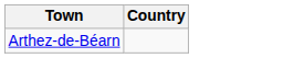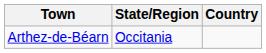 <table class="wikitable sortable">
 <tr>
 <th>Town</th>
+<th>State/Region</th>
 <th>Country</th>
 </tr>
 <tr>
 <td><a href='#'>Arthez-de-Béarn</a></td>
+<td><a href='#'>Occitania</a></td>
 <td></td>
 </tr>
 </table>
